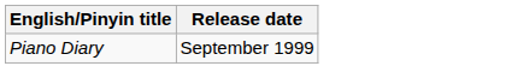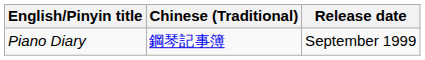 <table class="wikitable">
 <tr>
 <th>English/Pinyin title</th>
+<th>Chinese (Traditional)</th>
 <th>Release date</th>
 </tr>
 <tr>
 <td><em>Piano Diary</em></td>
+<td><a href='#'>鋼琴記事簿</a></td>
 <td>September 1999</td>
 </tr>
 </table>
